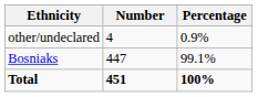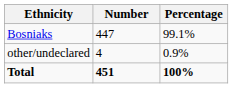 <table class="wikitable">
 <tr>
 <th width="100px">Ethnicity</th>
 <th width="80px">Number</th>
 <th width="80px">Percentage</th>
 </tr>
 <tr>
+<td><a href='#'>Bosniaks</a></td>
+<td>447</td>
+<td>99.1%</td>
+</tr>
+<tr>
 <td>other/undeclared</td>
 <td>4</td>
 <td>0.9%</td>
-</tr>
-<tr>
-<td><a href='#'>Bosniaks</a></td>
-<td>447</td>
-<td>99.1%</td>
 </tr>
 <tr>
 <td><strong>Total</strong></td>
 <td><strong>451</strong></td>
 <td><strong>100%</strong></td>
 </tr>
 </table>
